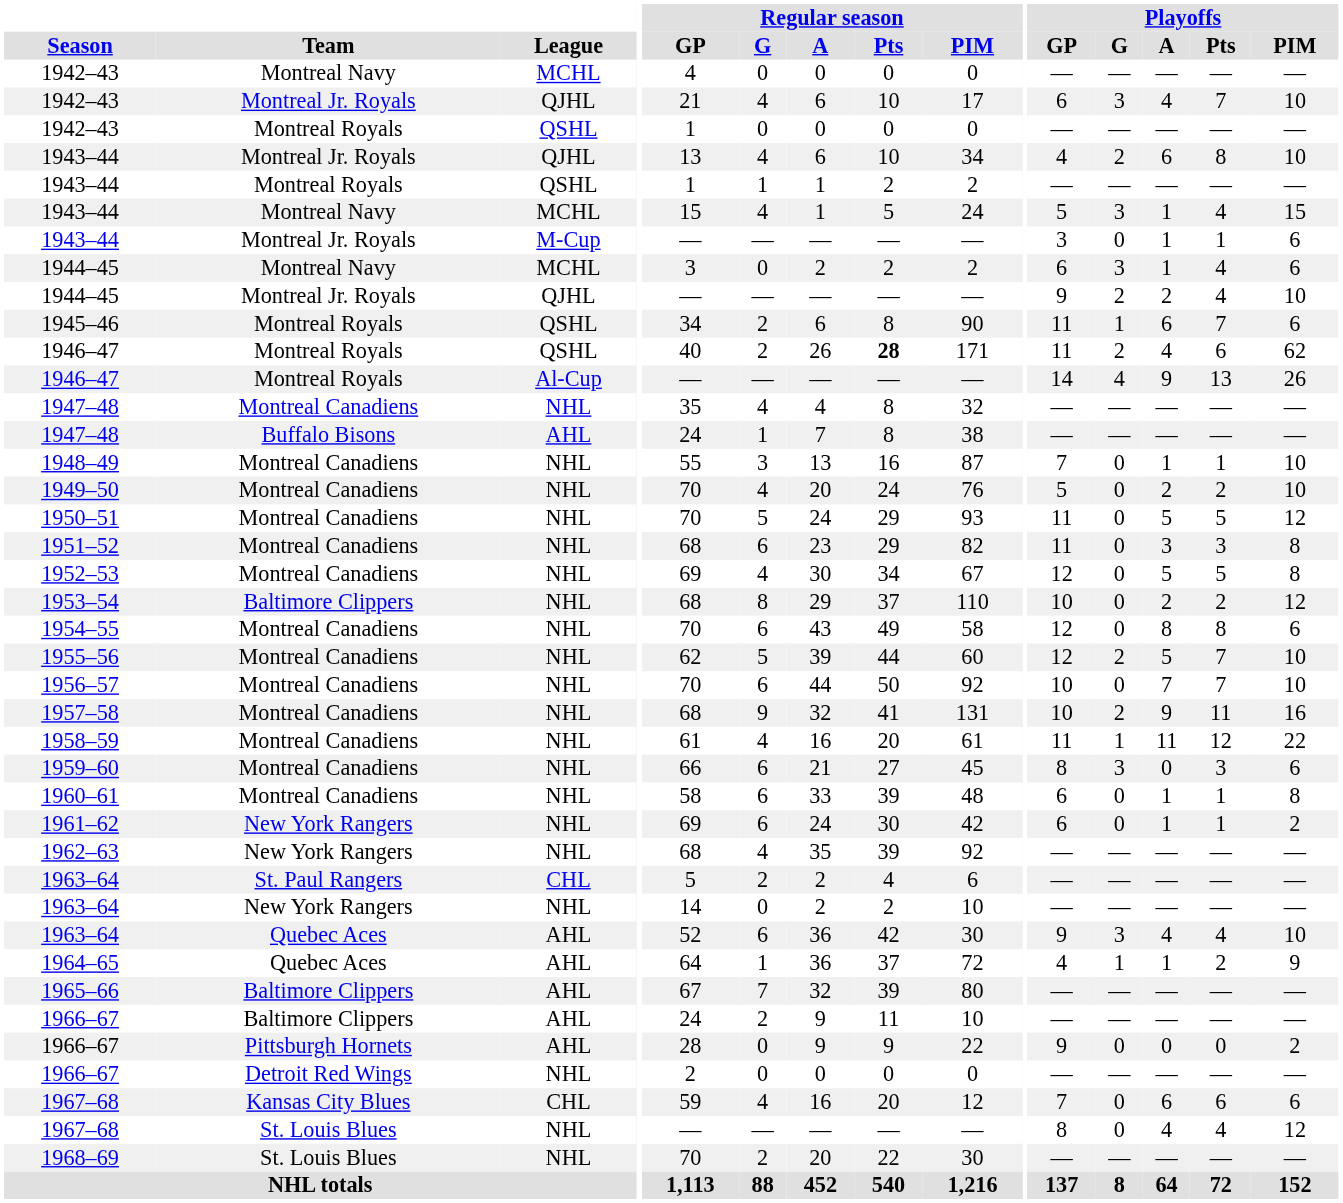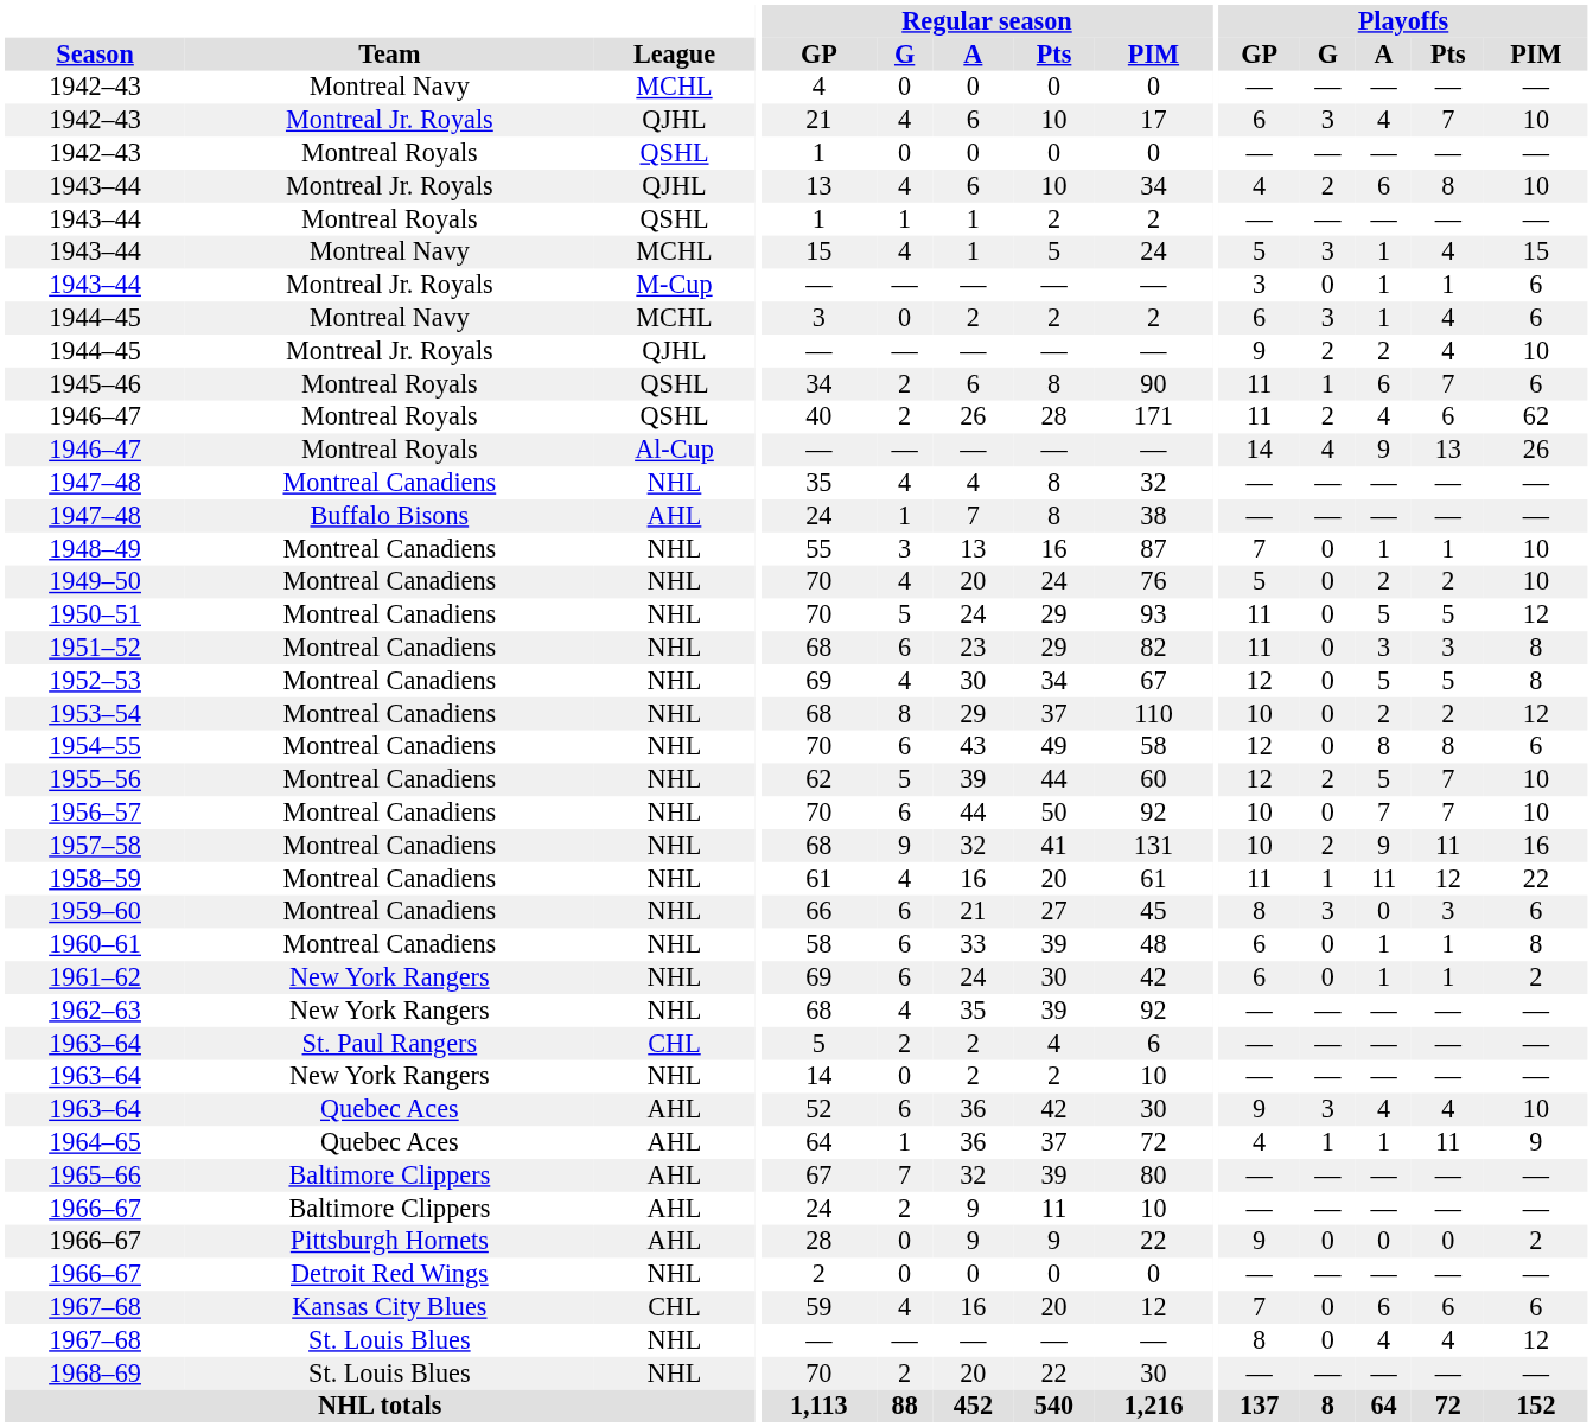 <table border="0" cellpadding="1" cellspacing="0" style="text-align:center; width:60em">
 <tr bgcolor="#e0e0e0">
 <th colspan="3" bgcolor="#ffffff"></th>
 <th rowspan="100" bgcolor="#ffffff"></th>
 <th colspan="5"><a href='#'>Regular season</a></th>
 <th rowspan="100" bgcolor="#ffffff"></th>
 <th colspan="5"><a href='#'>Playoffs</a></th>
 </tr>
 <tr bgcolor="#e0e0e0">
 <th><a href='#'>Season</a></th>
 <th>Team</th>
 <th>League</th>
 <th>GP</th>
 <th><a href='#'>G</a></th>
 <th><a href='#'>A</a></th>
 <th><a href='#'>Pts</a></th>
 <th><a href='#'>PIM</a></th>
 <th>GP</th>
 <th>G</th>
 <th>A</th>
 <th>Pts</th>
 <th>PIM</th>
 </tr>
 <tr>
 <td>1942–43</td>
 <td>Montreal Navy</td>
 <td><a href='#'>MCHL</a></td>
 <td>4</td>
 <td>0</td>
 <td>0</td>
 <td>0</td>
 <td>0</td>
 <td>—</td>
 <td>—</td>
 <td>—</td>
 <td>—</td>
 <td>—</td>
 </tr>
 <tr bgcolor="#f0f0f0">
 <td>1942–43</td>
 <td><a href='#'>Montreal Jr. Royals</a></td>
 <td>QJHL</td>
 <td>21</td>
 <td>4</td>
 <td>6</td>
 <td>10</td>
 <td>17</td>
 <td>6</td>
 <td>3</td>
 <td>4</td>
 <td>7</td>
 <td>10</td>
 </tr>
 <tr>
 <td>1942–43</td>
 <td>Montreal Royals</td>
 <td><a href='#'>QSHL</a></td>
 <td>1</td>
 <td>0</td>
 <td>0</td>
 <td>0</td>
 <td>0</td>
 <td>—</td>
 <td>—</td>
 <td>—</td>
 <td>—</td>
 <td>—</td>
 </tr>
 <tr bgcolor="#f0f0f0">
 <td>1943–44</td>
 <td>Montreal Jr. Royals</td>
 <td>QJHL</td>
 <td>13</td>
 <td>4</td>
 <td>6</td>
 <td>10</td>
 <td>34</td>
 <td>4</td>
 <td>2</td>
 <td>6</td>
 <td>8</td>
 <td>10</td>
 </tr>
 <tr>
 <td>1943–44</td>
 <td>Montreal Royals</td>
 <td>QSHL</td>
 <td>1</td>
 <td>1</td>
 <td>1</td>
 <td>2</td>
 <td>2</td>
 <td>—</td>
 <td>—</td>
 <td>—</td>
 <td>—</td>
 <td>—</td>
 </tr>
 <tr bgcolor="#f0f0f0">
 <td>1943–44</td>
 <td>Montreal Navy</td>
 <td>MCHL</td>
 <td>15</td>
 <td>4</td>
 <td>1</td>
 <td>5</td>
 <td>24</td>
 <td>5</td>
 <td>3</td>
 <td>1</td>
 <td>4</td>
 <td>15</td>
 </tr>
 <tr>
 <td><a href='#'>1943–44</a></td>
 <td>Montreal Jr. Royals</td>
 <td><a href='#'>M-Cup</a></td>
 <td>—</td>
 <td>—</td>
 <td>—</td>
 <td>—</td>
 <td>—</td>
 <td>3</td>
 <td>0</td>
 <td>1</td>
 <td>1</td>
 <td>6</td>
 </tr>
 <tr bgcolor="#f0f0f0">
 <td>1944–45</td>
 <td>Montreal Navy</td>
 <td>MCHL</td>
 <td>3</td>
 <td>0</td>
 <td>2</td>
 <td>2</td>
 <td>2</td>
 <td>6</td>
 <td>3</td>
 <td>1</td>
 <td>4</td>
 <td>6</td>
 </tr>
 <tr>
 <td>1944–45</td>
 <td>Montreal Jr. Royals</td>
 <td>QJHL</td>
 <td>—</td>
 <td>—</td>
 <td>—</td>
 <td>—</td>
 <td>—</td>
 <td>9</td>
 <td>2</td>
 <td>2</td>
 <td>4</td>
 <td>10</td>
 </tr>
 <tr bgcolor="#f0f0f0">
 <td>1945–46</td>
 <td>Montreal Royals</td>
 <td>QSHL</td>
 <td>34</td>
 <td>2</td>
 <td>6</td>
 <td>8</td>
 <td>90</td>
 <td>11</td>
 <td>1</td>
 <td>6</td>
 <td>7</td>
 <td>6</td>
 </tr>
 <tr>
 <td>1946–47</td>
 <td>Montreal Royals</td>
 <td>QSHL</td>
 <td>40</td>
 <td>2</td>
 <td>26</td>
-<td><strong>28</strong></td>
+<td>28</td>
 <td>171</td>
 <td>11</td>
 <td>2</td>
 <td>4</td>
 <td>6</td>
 <td>62</td>
 </tr>
 <tr bgcolor="#f0f0f0">
 <td><a href='#'>1946–47</a></td>
 <td>Montreal Royals</td>
 <td><a href='#'>Al-Cup</a></td>
 <td>—</td>
 <td>—</td>
 <td>—</td>
 <td>—</td>
 <td>—</td>
 <td>14</td>
 <td>4</td>
 <td>9</td>
 <td>13</td>
 <td>26</td>
 </tr>
 <tr>
 <td><a href='#'>1947–48</a></td>
 <td><a href='#'>Montreal Canadiens</a></td>
 <td><a href='#'>NHL</a></td>
 <td>35</td>
 <td>4</td>
 <td>4</td>
 <td>8</td>
 <td>32</td>
 <td>—</td>
 <td>—</td>
 <td>—</td>
 <td>—</td>
 <td>—</td>
 </tr>
 <tr bgcolor="#f0f0f0">
 <td><a href='#'>1947–48</a></td>
 <td><a href='#'>Buffalo Bisons</a></td>
 <td><a href='#'>AHL</a></td>
 <td>24</td>
 <td>1</td>
 <td>7</td>
 <td>8</td>
 <td>38</td>
 <td>—</td>
 <td>—</td>
 <td>—</td>
 <td>—</td>
 <td>—</td>
 </tr>
 <tr>
 <td><a href='#'>1948–49</a></td>
 <td>Montreal Canadiens</td>
 <td>NHL</td>
 <td>55</td>
 <td>3</td>
 <td>13</td>
 <td>16</td>
 <td>87</td>
 <td>7</td>
 <td>0</td>
 <td>1</td>
 <td>1</td>
 <td>10</td>
 </tr>
 <tr bgcolor="#f0f0f0">
 <td><a href='#'>1949–50</a></td>
 <td>Montreal Canadiens</td>
 <td>NHL</td>
 <td>70</td>
 <td>4</td>
 <td>20</td>
 <td>24</td>
 <td>76</td>
 <td>5</td>
 <td>0</td>
 <td>2</td>
 <td>2</td>
 <td>10</td>
 </tr>
 <tr>
 <td><a href='#'>1950–51</a></td>
 <td>Montreal Canadiens</td>
 <td>NHL</td>
 <td>70</td>
 <td>5</td>
 <td>24</td>
 <td>29</td>
 <td>93</td>
 <td>11</td>
 <td>0</td>
 <td>5</td>
 <td>5</td>
 <td>12</td>
 </tr>
 <tr bgcolor="#f0f0f0">
 <td><a href='#'>1951–52</a></td>
 <td>Montreal Canadiens</td>
 <td>NHL</td>
 <td>68</td>
 <td>6</td>
 <td>23</td>
 <td>29</td>
 <td>82</td>
 <td>11</td>
 <td>0</td>
 <td>3</td>
 <td>3</td>
 <td>8</td>
 </tr>
 <tr>
 <td><a href='#'>1952–53</a></td>
 <td>Montreal Canadiens</td>
 <td>NHL</td>
 <td>69</td>
 <td>4</td>
 <td>30</td>
 <td>34</td>
 <td>67</td>
 <td>12</td>
 <td>0</td>
 <td>5</td>
 <td>5</td>
 <td>8</td>
 </tr>
 <tr bgcolor="#f0f0f0">
 <td><a href='#'>1953–54</a></td>
-<td><a href='#'>Baltimore Clippers</a></td>
+<td>Montreal Canadiens</td>
 <td>NHL</td>
 <td>68</td>
 <td>8</td>
 <td>29</td>
 <td>37</td>
 <td>110</td>
 <td>10</td>
 <td>0</td>
 <td>2</td>
 <td>2</td>
 <td>12</td>
 </tr>
 <tr>
 <td><a href='#'>1954–55</a></td>
 <td>Montreal Canadiens</td>
 <td>NHL</td>
 <td>70</td>
 <td>6</td>
 <td>43</td>
 <td>49</td>
 <td>58</td>
 <td>12</td>
 <td>0</td>
 <td>8</td>
 <td>8</td>
 <td>6</td>
 </tr>
 <tr bgcolor="#f0f0f0">
 <td><a href='#'>1955–56</a></td>
 <td>Montreal Canadiens</td>
 <td>NHL</td>
 <td>62</td>
 <td>5</td>
 <td>39</td>
 <td>44</td>
 <td>60</td>
 <td>12</td>
 <td>2</td>
 <td>5</td>
 <td>7</td>
 <td>10</td>
 </tr>
 <tr>
 <td><a href='#'>1956–57</a></td>
 <td>Montreal Canadiens</td>
 <td>NHL</td>
 <td>70</td>
 <td>6</td>
 <td>44</td>
 <td>50</td>
 <td>92</td>
 <td>10</td>
 <td>0</td>
 <td>7</td>
 <td>7</td>
 <td>10</td>
 </tr>
 <tr bgcolor="#f0f0f0">
 <td><a href='#'>1957–58</a></td>
 <td>Montreal Canadiens</td>
 <td>NHL</td>
 <td>68</td>
 <td>9</td>
 <td>32</td>
 <td>41</td>
 <td>131</td>
 <td>10</td>
 <td>2</td>
 <td>9</td>
 <td>11</td>
 <td>16</td>
 </tr>
 <tr>
 <td><a href='#'>1958–59</a></td>
 <td>Montreal Canadiens</td>
 <td>NHL</td>
 <td>61</td>
 <td>4</td>
 <td>16</td>
 <td>20</td>
 <td>61</td>
 <td>11</td>
 <td>1</td>
 <td>11</td>
 <td>12</td>
 <td>22</td>
 </tr>
 <tr bgcolor="#f0f0f0">
 <td><a href='#'>1959–60</a></td>
 <td>Montreal Canadiens</td>
 <td>NHL</td>
 <td>66</td>
 <td>6</td>
 <td>21</td>
 <td>27</td>
 <td>45</td>
 <td>8</td>
 <td>3</td>
 <td>0</td>
 <td>3</td>
 <td>6</td>
 </tr>
 <tr>
 <td><a href='#'>1960–61</a></td>
 <td>Montreal Canadiens</td>
 <td>NHL</td>
 <td>58</td>
 <td>6</td>
 <td>33</td>
 <td>39</td>
 <td>48</td>
 <td>6</td>
 <td>0</td>
 <td>1</td>
 <td>1</td>
 <td>8</td>
 </tr>
 <tr bgcolor="#f0f0f0">
 <td><a href='#'>1961–62</a></td>
 <td><a href='#'>New York Rangers</a></td>
 <td>NHL</td>
 <td>69</td>
 <td>6</td>
 <td>24</td>
 <td>30</td>
 <td>42</td>
 <td>6</td>
 <td>0</td>
 <td>1</td>
 <td>1</td>
 <td>2</td>
 </tr>
 <tr>
 <td><a href='#'>1962–63</a></td>
 <td>New York Rangers</td>
 <td>NHL</td>
 <td>68</td>
 <td>4</td>
 <td>35</td>
 <td>39</td>
 <td>92</td>
 <td>—</td>
 <td>—</td>
 <td>—</td>
 <td>—</td>
 <td>—</td>
 </tr>
 <tr bgcolor="#f0f0f0">
 <td><a href='#'>1963–64</a></td>
 <td><a href='#'>St. Paul Rangers</a></td>
 <td><a href='#'>CHL</a></td>
 <td>5</td>
 <td>2</td>
 <td>2</td>
 <td>4</td>
 <td>6</td>
 <td>—</td>
 <td>—</td>
 <td>—</td>
 <td>—</td>
 <td>—</td>
 </tr>
 <tr>
 <td><a href='#'>1963–64</a></td>
 <td>New York Rangers</td>
 <td>NHL</td>
 <td>14</td>
 <td>0</td>
 <td>2</td>
 <td>2</td>
 <td>10</td>
 <td>—</td>
 <td>—</td>
 <td>—</td>
 <td>—</td>
 <td>—</td>
 </tr>
 <tr bgcolor="#f0f0f0">
 <td><a href='#'>1963–64</a></td>
 <td><a href='#'>Quebec Aces</a></td>
 <td>AHL</td>
 <td>52</td>
 <td>6</td>
 <td>36</td>
 <td>42</td>
 <td>30</td>
 <td>9</td>
 <td>3</td>
 <td>4</td>
 <td>4</td>
 <td>10</td>
 </tr>
 <tr>
 <td><a href='#'>1964–65</a></td>
 <td>Quebec Aces</td>
 <td>AHL</td>
 <td>64</td>
 <td>1</td>
 <td>36</td>
 <td>37</td>
 <td>72</td>
 <td>4</td>
 <td>1</td>
 <td>1</td>
-<td>2</td>
+<td>11</td>
 <td>9</td>
 </tr>
 <tr bgcolor="#f0f0f0">
 <td><a href='#'>1965–66</a></td>
 <td><a href='#'>Baltimore Clippers</a></td>
 <td>AHL</td>
 <td>67</td>
 <td>7</td>
 <td>32</td>
 <td>39</td>
 <td>80</td>
 <td>—</td>
 <td>—</td>
 <td>—</td>
 <td>—</td>
 <td>—</td>
 </tr>
 <tr>
 <td><a href='#'>1966–67</a></td>
 <td>Baltimore Clippers</td>
 <td>AHL</td>
 <td>24</td>
 <td>2</td>
 <td>9</td>
 <td>11</td>
 <td>10</td>
 <td>—</td>
 <td>—</td>
 <td>—</td>
 <td>—</td>
 <td>—</td>
 </tr>
 <tr bgcolor="#f0f0f0">
 <td>1966–67</td>
 <td><a href='#'>Pittsburgh Hornets</a></td>
 <td>AHL</td>
 <td>28</td>
 <td>0</td>
 <td>9</td>
 <td>9</td>
 <td>22</td>
 <td>9</td>
 <td>0</td>
 <td>0</td>
 <td>0</td>
 <td>2</td>
 </tr>
 <tr>
 <td><a href='#'>1966–67</a></td>
 <td><a href='#'>Detroit Red Wings</a></td>
 <td>NHL</td>
 <td>2</td>
 <td>0</td>
 <td>0</td>
 <td>0</td>
 <td>0</td>
 <td>—</td>
 <td>—</td>
 <td>—</td>
 <td>—</td>
 <td>—</td>
 </tr>
 <tr bgcolor="#f0f0f0">
 <td><a href='#'>1967–68</a></td>
 <td><a href='#'>Kansas City Blues</a></td>
 <td>CHL</td>
 <td>59</td>
 <td>4</td>
 <td>16</td>
 <td>20</td>
 <td>12</td>
 <td>7</td>
 <td>0</td>
 <td>6</td>
 <td>6</td>
 <td>6</td>
 </tr>
 <tr>
 <td><a href='#'>1967–68</a></td>
 <td><a href='#'>St. Louis Blues</a></td>
 <td>NHL</td>
 <td>—</td>
 <td>—</td>
 <td>—</td>
 <td>—</td>
 <td>—</td>
 <td>8</td>
 <td>0</td>
 <td>4</td>
 <td>4</td>
 <td>12</td>
 </tr>
 <tr bgcolor="#f0f0f0">
 <td><a href='#'>1968–69</a></td>
 <td>St. Louis Blues</td>
 <td>NHL</td>
 <td>70</td>
 <td>2</td>
 <td>20</td>
 <td>22</td>
 <td>30</td>
 <td>—</td>
 <td>—</td>
 <td>—</td>
 <td>—</td>
 <td>—</td>
 </tr>
 <tr bgcolor="#e0e0e0">
 <th colspan="3">NHL totals</th>
 <th>1,113</th>
 <th>88</th>
 <th>452</th>
 <th>540</th>
 <th>1,216</th>
 <th>137</th>
 <th>8</th>
 <th>64</th>
 <th>72</th>
 <th>152</th>
 </tr>
 </table>
